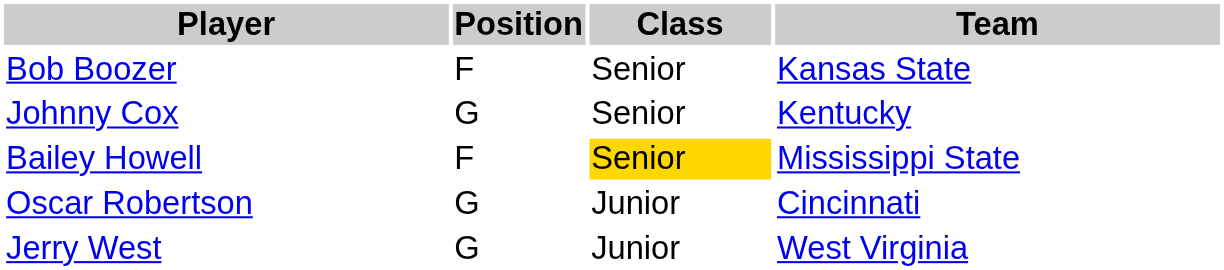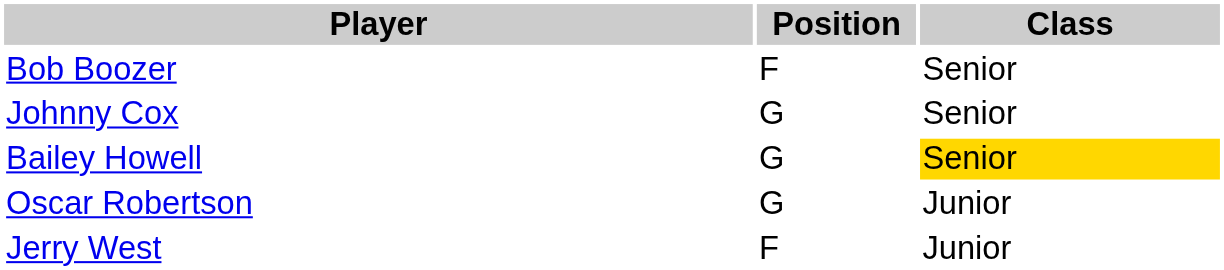 <table style="width:600px" "border:'1' 'solid' 'gray'">
 <tr>
 <th bgcolor="#CCCCCC" style="width:40%">Player</th>
 <th bgcolor="#CCCCCC" style="width:4%">Position</th>
 <th bgcolor="#CCCCCC" style="width:16%">Class</th>
-<th bgcolor="#CCCCCC" style="width:40%">Team</th>
 </tr>
 <tr>
 <td><a href='#'>Bob Boozer</a></td>
 <td>F</td>
 <td>Senior</td>
-<td><a href='#'>Kansas State</a></td>
 </tr>
 <tr>
 <td><a href='#'>Johnny Cox</a></td>
 <td>G</td>
 <td>Senior</td>
-<td><a href='#'>Kentucky</a></td>
 </tr>
 <tr>
 <td><a href='#'>Bailey Howell</a></td>
-<td>F</td>
+<td>G</td>
 <td style="background: gold;">Senior</td>
-<td><a href='#'>Mississippi State</a></td>
 </tr>
 <tr>
 <td><a href='#'>Oscar Robertson</a></td>
 <td>G</td>
 <td>Junior</td>
-<td><a href='#'>Cincinnati</a></td>
 </tr>
 <tr>
 <td><a href='#'>Jerry West</a></td>
-<td>G</td>
+<td>F</td>
 <td>Junior</td>
-<td><a href='#'>West Virginia</a></td>
 </tr>
 </table>
